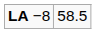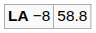 <table class="wikitable">
 <tr align="center">
 </tr>
 <tr align="center">
 <td><strong>LA</strong> −8</td>
-<td>58.5</td>
+<td>58.8</td>
 </tr>
 </table>
